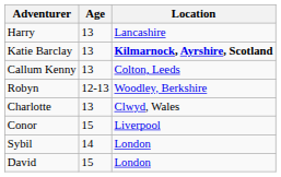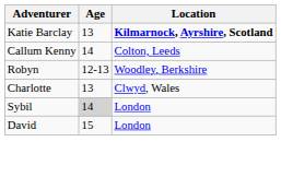 <table class="wikitable">
 <tr>
 <th>Adventurer</th>
 <th>Age</th>
 <th>Location</th>
-</tr>
-<tr>
-<td>Harry</td>
-<td>13</td>
-<td><a href='#'>Lancashire</a></td>
 </tr>
 <tr>
 <td>Katie Barclay</td>
 <td>13</td>
 <td><strong><a href='#'>Kilmarnock</a>, <a href='#'>Ayrshire</a>, Scotland</strong></td>
 </tr>
 <tr>
 <td>Callum Kenny  </td>
-<td>13</td>
+<td>14</td>
 <td><a href='#'>Colton, Leeds</a></td>
 </tr>
 <tr>
 <td>Robyn</td>
 <td>12-13</td>
 <td><a href='#'>Woodley, Berkshire</a></td>
 </tr>
 <tr>
 <td>Charlotte</td>
 <td>13</td>
 <td><a href='#'>Clwyd</a>, Wales</td>
 </tr>
 <tr>
-<td>Conor</td>
-<td>15</td>
-<td><a href='#'>Liverpool</a></td>
-</tr>
-<tr>
 <td>Sybil</td>
-<td>14</td>
+<td style="background: lightgrey;">14</td>
 <td><a href='#'>London</a></td>
 </tr>
 <tr>
 <td>David</td>
 <td>15</td>
 <td><a href='#'>London</a></td>
 </tr>
 </table>
